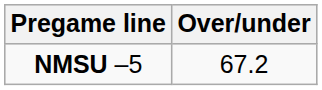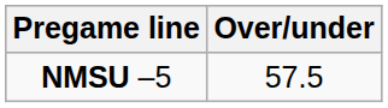 <table class="wikitable">
 <tr align="center">
 <th style=>Pregame line</th>
 <th style=>Over/under</th>
 </tr>
 <tr align="center">
 <td><strong>NMSU</strong> –5</td>
-<td>67.2</td>
+<td>57.5</td>
 </tr>
 </table>
